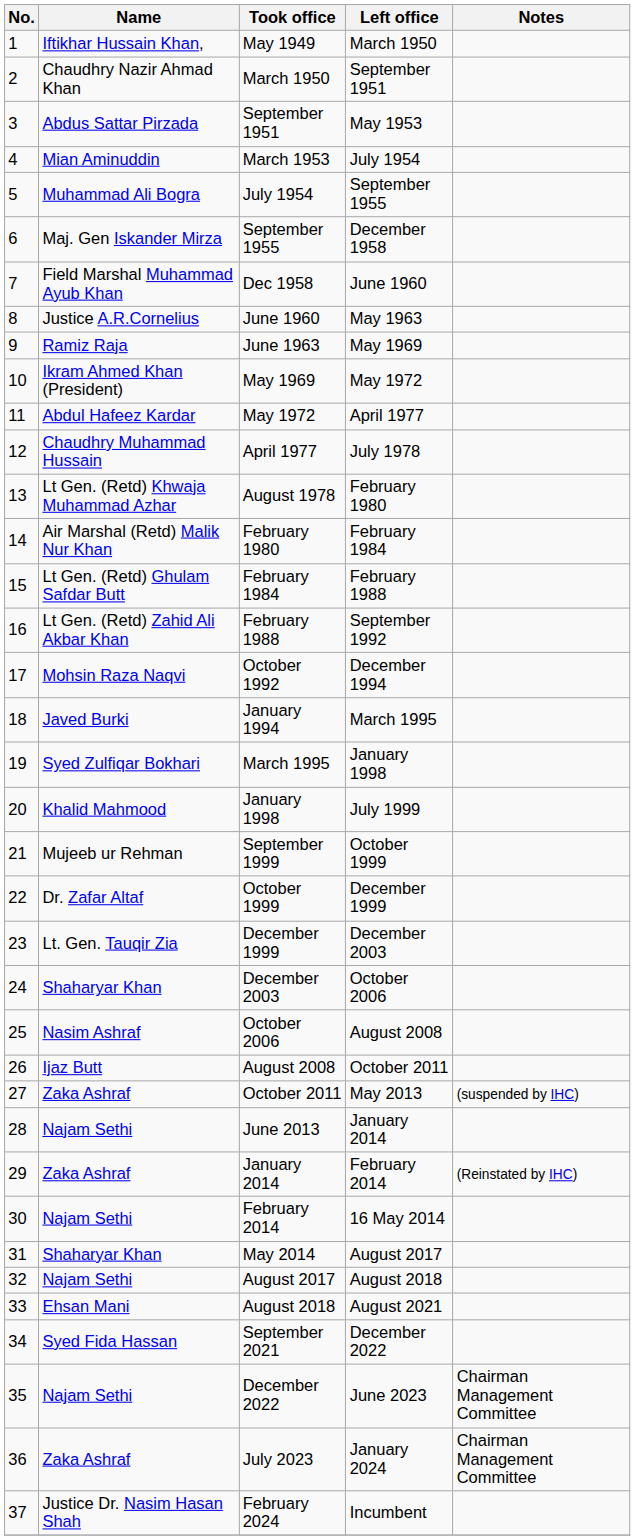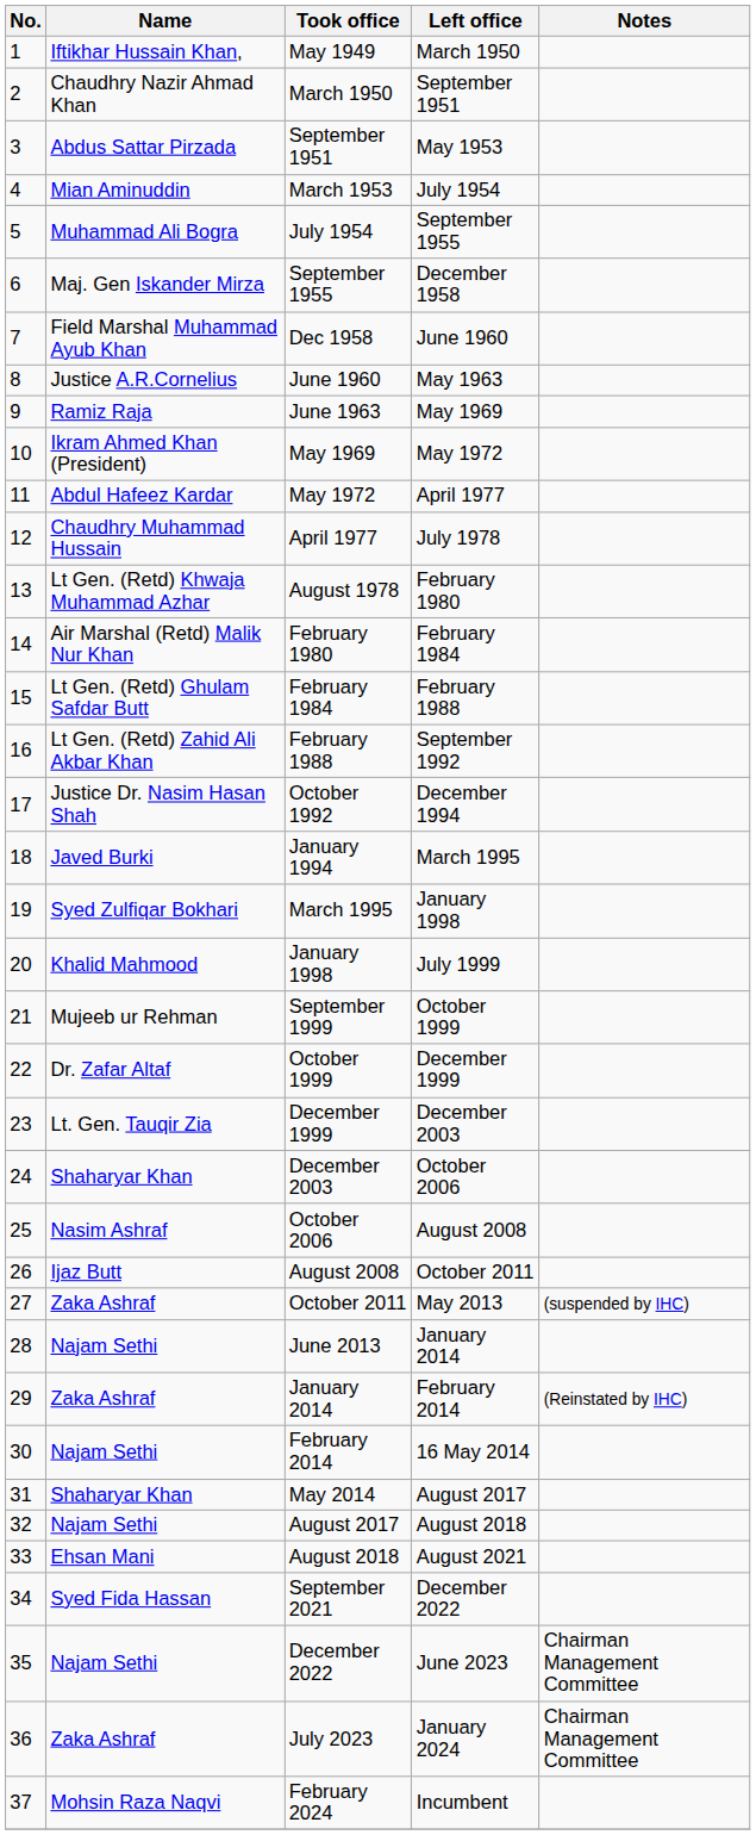 <table class="wikitable sortable">
 <tr>
 <th>No.</th>
 <th>Name</th>
 <th>Took office</th>
 <th>Left office</th>
 <th>Notes</th>
 </tr>
 <tr>
 <td>1</td>
 <td><a href='#'>Iftikhar Hussain Khan</a>,</td>
 <td>May 1949</td>
 <td>March 1950</td>
 <td></td>
 </tr>
 <tr>
 <td>2</td>
 <td>Chaudhry Nazir Ahmad Khan</td>
 <td>March 1950</td>
 <td>September 1951</td>
 <td></td>
 </tr>
 <tr>
 <td>3</td>
 <td><a href='#'>Abdus Sattar Pirzada</a></td>
 <td>September 1951</td>
 <td>May 1953</td>
 <td></td>
 </tr>
 <tr>
 <td>4</td>
 <td><a href='#'>Mian Aminuddin</a></td>
 <td>March 1953</td>
 <td>July 1954</td>
 <td></td>
 </tr>
 <tr>
 <td>5</td>
 <td><a href='#'>Muhammad Ali Bogra</a></td>
 <td>July 1954</td>
 <td>September 1955</td>
 <td></td>
 </tr>
 <tr>
 <td>6</td>
 <td>Maj. Gen <a href='#'>Iskander Mirza</a></td>
 <td>September 1955</td>
 <td>December 1958</td>
 <td></td>
 </tr>
 <tr>
 <td>7</td>
 <td>Field Marshal <a href='#'>Muhammad Ayub Khan</a></td>
 <td>Dec 1958</td>
 <td>June 1960</td>
 <td></td>
 </tr>
 <tr>
 <td>8</td>
 <td>Justice <a href='#'>A.R.Cornelius</a></td>
 <td>June 1960</td>
 <td>May 1963</td>
 <td></td>
 </tr>
 <tr>
 <td>9</td>
 <td><a href='#'>Ramiz Raja</a></td>
 <td>June 1963</td>
 <td>May 1969</td>
 <td></td>
 </tr>
 <tr>
 <td>10</td>
 <td><a href='#'>Ikram Ahmed Khan</a> (President)</td>
 <td>May 1969</td>
 <td>May 1972</td>
 <td></td>
 </tr>
 <tr>
 <td>11</td>
 <td><a href='#'>Abdul Hafeez Kardar</a></td>
 <td>May 1972</td>
 <td>April 1977</td>
 <td></td>
 </tr>
 <tr>
 <td>12</td>
 <td><a href='#'>Chaudhry Muhammad Hussain</a></td>
 <td>April 1977</td>
 <td>July 1978</td>
 <td></td>
 </tr>
 <tr>
 <td>13</td>
 <td>Lt Gen. (Retd) <a href='#'>Khwaja Muhammad Azhar</a></td>
 <td>August 1978</td>
 <td>February 1980</td>
 <td></td>
 </tr>
 <tr>
 <td>14</td>
 <td>Air Marshal (Retd) <a href='#'>Malik Nur Khan</a></td>
 <td>February 1980</td>
 <td>February 1984</td>
 <td></td>
 </tr>
 <tr>
 <td>15</td>
 <td>Lt Gen. (Retd) <a href='#'>Ghulam Safdar Butt</a></td>
 <td>February 1984</td>
 <td>February 1988</td>
 <td></td>
 </tr>
 <tr>
 <td>16</td>
 <td>Lt Gen. (Retd) <a href='#'>Zahid Ali Akbar Khan</a></td>
 <td>February 1988</td>
 <td>September 1992</td>
 <td></td>
 </tr>
 <tr>
 <td>17</td>
-<td><a href='#'>Mohsin Raza Naqvi</a></td>
+<td>Justice Dr. <a href='#'>Nasim Hasan Shah</a></td>
 <td>October 1992</td>
 <td>December 1994</td>
 <td></td>
 </tr>
 <tr>
 <td>18</td>
 <td><a href='#'>Javed Burki</a></td>
 <td>January 1994</td>
 <td>March 1995</td>
 <td></td>
 </tr>
 <tr>
 <td>19</td>
 <td><a href='#'>Syed Zulfiqar Bokhari</a></td>
 <td>March 1995</td>
 <td>January 1998</td>
 <td></td>
 </tr>
 <tr>
 <td>20</td>
 <td><a href='#'>Khalid Mahmood</a></td>
 <td>January 1998</td>
 <td>July 1999</td>
 <td></td>
 </tr>
 <tr>
 <td>21</td>
 <td>Mujeeb ur Rehman</td>
 <td>September 1999</td>
 <td>October 1999</td>
 <td></td>
 </tr>
 <tr>
 <td>22</td>
 <td>Dr. <a href='#'>Zafar Altaf</a></td>
 <td>October 1999</td>
 <td>December 1999</td>
 <td></td>
 </tr>
 <tr>
 <td>23</td>
 <td>Lt. Gen. <a href='#'>Tauqir Zia</a></td>
 <td>December 1999</td>
 <td>December 2003</td>
 <td></td>
 </tr>
 <tr>
 <td>24</td>
 <td><a href='#'>Shaharyar Khan</a></td>
 <td>December 2003</td>
 <td>October 2006</td>
 <td></td>
 </tr>
 <tr>
 <td>25</td>
 <td><a href='#'>Nasim Ashraf</a></td>
 <td>October 2006</td>
 <td>August 2008</td>
 <td></td>
 </tr>
 <tr>
 <td>26</td>
 <td><a href='#'>Ijaz Butt</a></td>
 <td>August 2008</td>
 <td>October 2011</td>
 <td></td>
 </tr>
 <tr>
 <td>27</td>
 <td><a href='#'>Zaka Ashraf</a></td>
 <td>October 2011</td>
 <td>May 2013</td>
 <td><small>(suspended by <a href='#'>IHC</a>)</small></td>
 </tr>
 <tr>
 <td>28</td>
 <td><a href='#'>Najam Sethi</a></td>
 <td>June 2013</td>
 <td>January 2014</td>
 <td></td>
 </tr>
 <tr>
 <td>29</td>
 <td><a href='#'>Zaka Ashraf</a></td>
 <td>January 2014</td>
 <td>February 2014</td>
 <td><small>(Reinstated by <a href='#'>IHC</a>)</small></td>
 </tr>
 <tr>
 <td>30</td>
 <td><a href='#'>Najam Sethi</a></td>
 <td>February 2014</td>
 <td>16 May 2014</td>
 <td></td>
 </tr>
 <tr>
 <td>31</td>
 <td><a href='#'>Shaharyar Khan</a></td>
 <td>May 2014</td>
 <td>August 2017</td>
 <td></td>
 </tr>
 <tr>
 <td>32</td>
 <td><a href='#'>Najam Sethi</a></td>
 <td>August 2017</td>
 <td>August 2018</td>
 <td></td>
 </tr>
 <tr>
 <td>33</td>
 <td><a href='#'>Ehsan Mani</a></td>
 <td>August 2018</td>
 <td>August 2021</td>
 <td></td>
 </tr>
 <tr>
 <td>34</td>
 <td><a href='#'>Syed Fida Hassan</a></td>
 <td>September 2021</td>
 <td>December 2022</td>
 <td></td>
 </tr>
 <tr>
 <td>35</td>
 <td><a href='#'>Najam Sethi</a></td>
 <td>December 2022</td>
 <td>June 2023</td>
 <td>Chairman Management Committee</td>
 </tr>
 <tr>
 <td>36</td>
 <td><a href='#'>Zaka Ashraf</a></td>
 <td>July 2023</td>
 <td>January 2024</td>
 <td>Chairman Management Committee</td>
 </tr>
 <tr>
 <td>37</td>
-<td>Justice Dr. <a href='#'>Nasim Hasan Shah</a></td>
+<td><a href='#'>Mohsin Raza Naqvi</a></td>
 <td>February 2024</td>
 <td>Incumbent</td>
 <td></td>
 </tr>
 <tr>
 </tr>
 </table>
